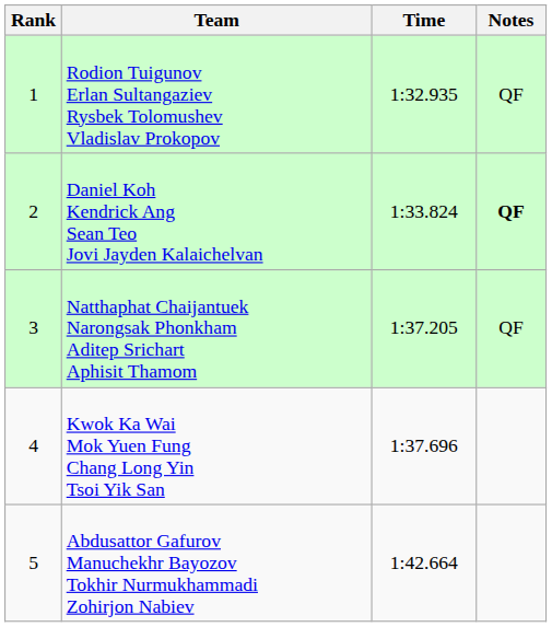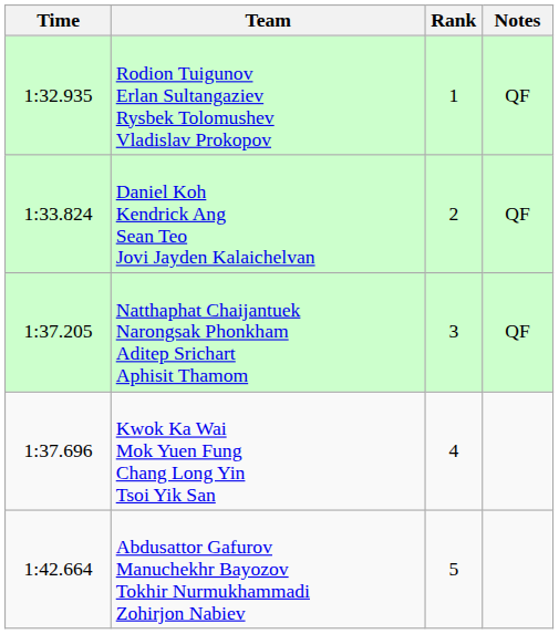 <table class=wikitable style="text-align:center">
 <tr>
+<th width=80>Time</th>
+<th width=250>Team</th>
 <th width=40>Rank</th>
-<th width=250>Team</th>
-<th width=80>Time</th>
 <th width=50>Notes</th>
 </tr>
 <tr bgcolor="ccffcc">
+<td>1:32.935</td>
+<td align=left><br><a href='#'>Rodion Tuigunov</a><br><a href='#'>Erlan Sultangaziev</a><br><a href='#'>Rysbek Tolomushev</a><br><a href='#'>Vladislav Prokopov</a></td>
 <td>1</td>
-<td align=left><br><a href='#'>Rodion Tuigunov</a><br><a href='#'>Erlan Sultangaziev</a><br><a href='#'>Rysbek Tolomushev</a><br><a href='#'>Vladislav Prokopov</a></td>
-<td>1:32.935</td>
 <td>QF</td>
 </tr>
 <tr bgcolor="ccffcc">
+<td>1:33.824</td>
+<td align=left><br><a href='#'>Daniel Koh</a><br><a href='#'>Kendrick Ang</a><br><a href='#'>Sean Teo</a><br><a href='#'>Jovi Jayden Kalaichelvan</a></td>
 <td>2</td>
-<td align=left><br><a href='#'>Daniel Koh</a><br><a href='#'>Kendrick Ang</a><br><a href='#'>Sean Teo</a><br><a href='#'>Jovi Jayden Kalaichelvan</a></td>
-<td>1:33.824</td>
-<td><strong>QF</strong></td>
+<td>QF</td>
 </tr>
 <tr bgcolor="ccffcc">
+<td>1:37.205</td>
+<td align=left><br><a href='#'>Natthaphat Chaijantuek</a><br><a href='#'>Narongsak Phonkham</a><br><a href='#'>Aditep Srichart</a><br><a href='#'>Aphisit Thamom</a></td>
 <td>3</td>
-<td align=left><br><a href='#'>Natthaphat Chaijantuek</a><br><a href='#'>Narongsak Phonkham</a><br><a href='#'>Aditep Srichart</a><br><a href='#'>Aphisit Thamom</a></td>
-<td>1:37.205</td>
 <td>QF</td>
 </tr>
 <tr>
+<td>1:37.696</td>
+<td align=left><br><a href='#'>Kwok Ka Wai</a><br><a href='#'>Mok Yuen Fung</a><br><a href='#'>Chang Long Yin</a><br><a href='#'>Tsoi Yik San</a></td>
 <td>4</td>
-<td align=left><br><a href='#'>Kwok Ka Wai</a><br><a href='#'>Mok Yuen Fung</a><br><a href='#'>Chang Long Yin</a><br><a href='#'>Tsoi Yik San</a></td>
-<td>1:37.696</td>
 <td></td>
 </tr>
 <tr>
+<td>1:42.664</td>
+<td align=left><br><a href='#'>Abdusattor Gafurov</a><br><a href='#'>Manuchekhr Bayozov</a><br><a href='#'>Tokhir Nurmukhammadi</a><br><a href='#'>Zohirjon Nabiev</a></td>
 <td>5</td>
-<td align=left><br><a href='#'>Abdusattor Gafurov</a><br><a href='#'>Manuchekhr Bayozov</a><br><a href='#'>Tokhir Nurmukhammadi</a><br><a href='#'>Zohirjon Nabiev</a></td>
-<td>1:42.664</td>
 <td></td>
 </tr>
 </table>
